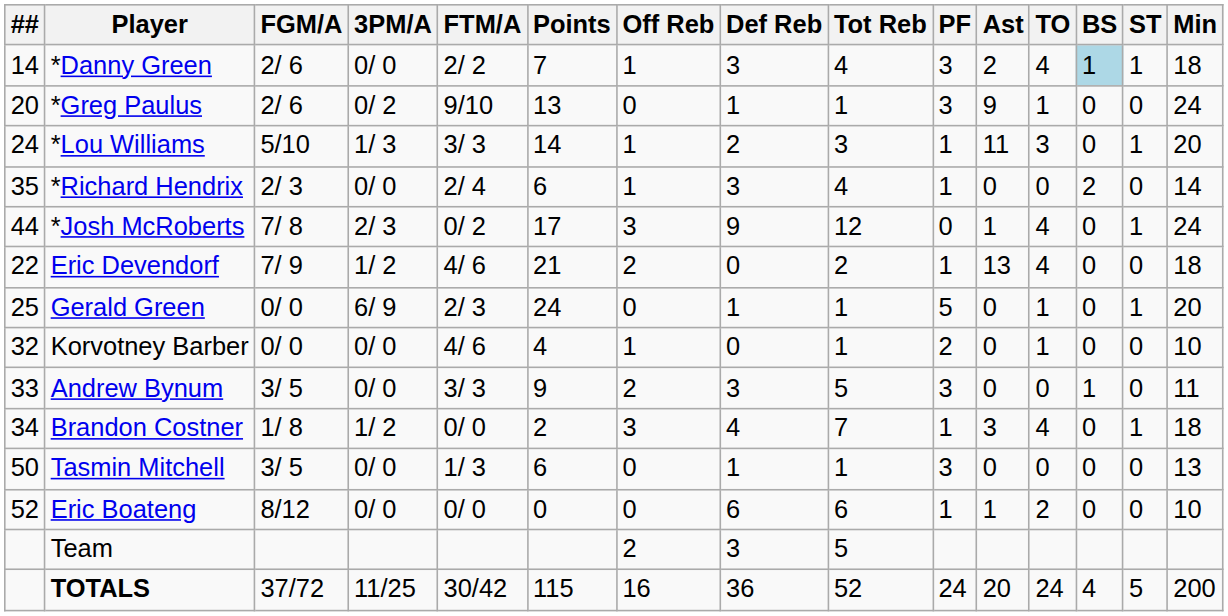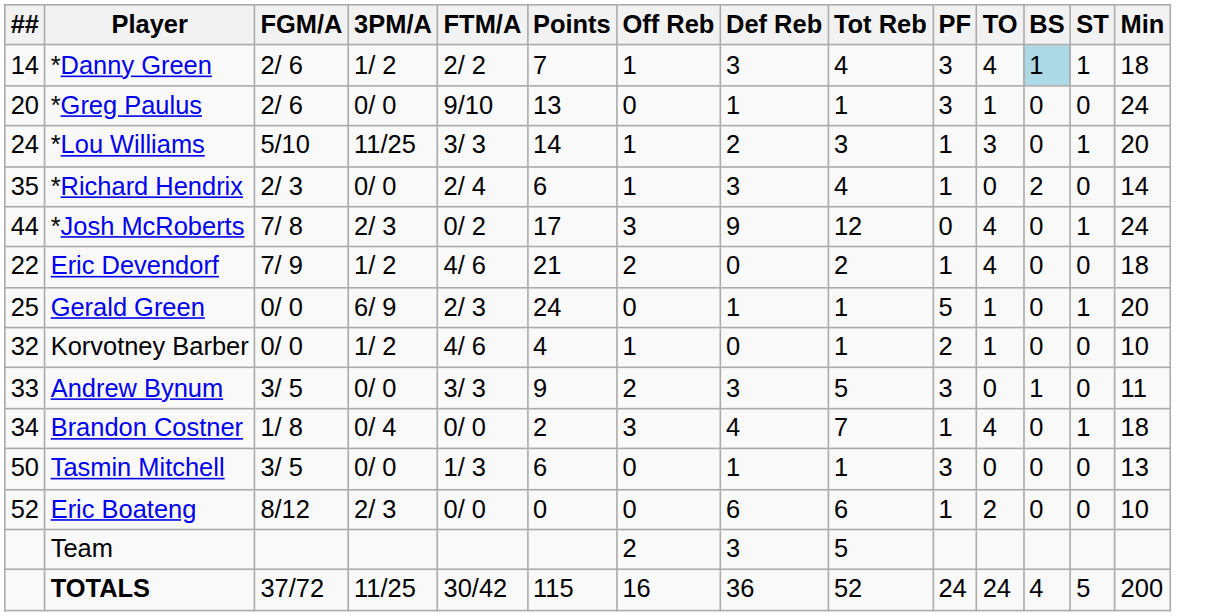 <table class="wikitable sortable">
 <tr>
 <th>##</th>
 <th>Player</th>
 <th>FGM/A</th>
 <th>3PM/A</th>
 <th>FTM/A</th>
 <th>Points</th>
 <th>Off Reb</th>
 <th>Def Reb</th>
 <th>Tot Reb</th>
 <th>PF</th>
-<th>Ast</th>
 <th>TO</th>
 <th>BS</th>
 <th>ST</th>
 <th>Min</th>
 </tr>
 <tr>
 <td>14</td>
 <td>*<a href='#'>Danny Green</a></td>
 <td>2/ 6</td>
-<td>0/ 0</td>
+<td>1/ 2</td>
 <td>2/ 2</td>
 <td>7</td>
 <td>1</td>
 <td>3</td>
 <td>4</td>
 <td>3</td>
-<td>2</td>
 <td>4</td>
 <td style="background: lightblue;">1</td>
 <td>1</td>
 <td>18</td>
 </tr>
 <tr>
 <td>20</td>
 <td>*<a href='#'>Greg Paulus</a></td>
 <td>2/ 6</td>
-<td>0/ 2</td>
+<td>0/ 0</td>
 <td>9/10</td>
 <td>13</td>
 <td>0</td>
 <td>1</td>
 <td>1</td>
 <td>3</td>
-<td>9</td>
 <td>1</td>
 <td>0</td>
 <td>0</td>
 <td>24</td>
 </tr>
 <tr>
 <td>24</td>
 <td>*<a href='#'>Lou Williams</a></td>
 <td>5/10</td>
-<td>1/ 3</td>
+<td>11/25</td>
 <td>3/ 3</td>
 <td>14</td>
 <td>1</td>
 <td>2</td>
 <td>3</td>
 <td>1</td>
-<td>11</td>
 <td>3</td>
 <td>0</td>
 <td>1</td>
 <td>20</td>
 </tr>
 <tr>
 <td>35</td>
 <td>*<a href='#'>Richard Hendrix</a></td>
 <td>2/ 3</td>
 <td>0/ 0</td>
 <td>2/ 4</td>
 <td>6</td>
 <td>1</td>
 <td>3</td>
 <td>4</td>
 <td>1</td>
 <td>0</td>
-<td>0</td>
 <td>2</td>
 <td>0</td>
 <td>14</td>
 </tr>
 <tr>
 <td>44</td>
 <td>*<a href='#'>Josh McRoberts</a></td>
 <td>7/ 8</td>
 <td>2/ 3</td>
 <td>0/ 2</td>
 <td>17</td>
 <td>3</td>
 <td>9</td>
 <td>12</td>
 <td>0</td>
-<td>1</td>
 <td>4</td>
 <td>0</td>
 <td>1</td>
 <td>24</td>
 </tr>
 <tr>
 <td>22</td>
 <td><a href='#'>Eric Devendorf</a></td>
 <td>7/ 9</td>
 <td>1/ 2</td>
 <td>4/ 6</td>
 <td>21</td>
 <td>2</td>
 <td>0</td>
 <td>2</td>
 <td>1</td>
-<td>13</td>
 <td>4</td>
 <td>0</td>
 <td>0</td>
 <td>18</td>
 </tr>
 <tr>
 <td>25</td>
 <td><a href='#'>Gerald Green</a></td>
 <td>0/ 0</td>
 <td>6/ 9</td>
 <td>2/ 3</td>
 <td>24</td>
 <td>0</td>
 <td>1</td>
 <td>1</td>
 <td>5</td>
-<td>0</td>
 <td>1</td>
 <td>0</td>
 <td>1</td>
 <td>20</td>
 </tr>
 <tr>
 <td>32</td>
 <td>Korvotney Barber</td>
 <td>0/ 0</td>
-<td>0/ 0</td>
+<td>1/ 2</td>
 <td>4/ 6</td>
 <td>4</td>
 <td>1</td>
 <td>0</td>
 <td>1</td>
 <td>2</td>
-<td>0</td>
 <td>1</td>
 <td>0</td>
 <td>0</td>
 <td>10</td>
 </tr>
 <tr>
 <td>33</td>
 <td><a href='#'>Andrew Bynum</a></td>
 <td>3/ 5</td>
 <td>0/ 0</td>
 <td>3/ 3</td>
 <td>9</td>
 <td>2</td>
 <td>3</td>
 <td>5</td>
 <td>3</td>
 <td>0</td>
-<td>0</td>
 <td>1</td>
 <td>0</td>
 <td>11</td>
 </tr>
 <tr>
 <td>34</td>
 <td><a href='#'>Brandon Costner</a></td>
 <td>1/ 8</td>
-<td>1/ 2</td>
+<td>0/ 4</td>
 <td>0/ 0</td>
 <td>2</td>
 <td>3</td>
 <td>4</td>
 <td>7</td>
 <td>1</td>
-<td>3</td>
 <td>4</td>
 <td>0</td>
 <td>1</td>
 <td>18</td>
 </tr>
 <tr>
 <td>50</td>
 <td><a href='#'>Tasmin Mitchell</a></td>
 <td>3/ 5</td>
 <td>0/ 0</td>
 <td>1/ 3</td>
 <td>6</td>
 <td>0</td>
 <td>1</td>
 <td>1</td>
 <td>3</td>
 <td>0</td>
 <td>0</td>
 <td>0</td>
-<td>0</td>
 <td>13</td>
 </tr>
 <tr>
 <td>52</td>
 <td><a href='#'>Eric Boateng</a></td>
 <td>8/12</td>
-<td>0/ 0</td>
+<td>2/ 3</td>
 <td>0/ 0</td>
 <td>0</td>
 <td>0</td>
 <td>6</td>
 <td>6</td>
-<td>1</td>
 <td>1</td>
 <td>2</td>
 <td>0</td>
 <td>0</td>
 <td>10</td>
 </tr>
 <tr>
 <td></td>
 <td>Team</td>
 <td></td>
 <td></td>
 <td></td>
 <td></td>
 <td>2</td>
 <td>3</td>
 <td>5</td>
 <td></td>
 <td></td>
 <td></td>
 <td></td>
 <td></td>
-<td></td>
 </tr>
 <tr>
 <td></td>
 <td><strong>TOTALS</strong></td>
 <td>37/72</td>
 <td>11/25</td>
 <td>30/42</td>
 <td>115</td>
 <td>16</td>
 <td>36</td>
 <td>52</td>
 <td>24</td>
-<td>20</td>
 <td>24</td>
 <td>4</td>
 <td>5</td>
 <td>200</td>
 </tr>
 </table>
